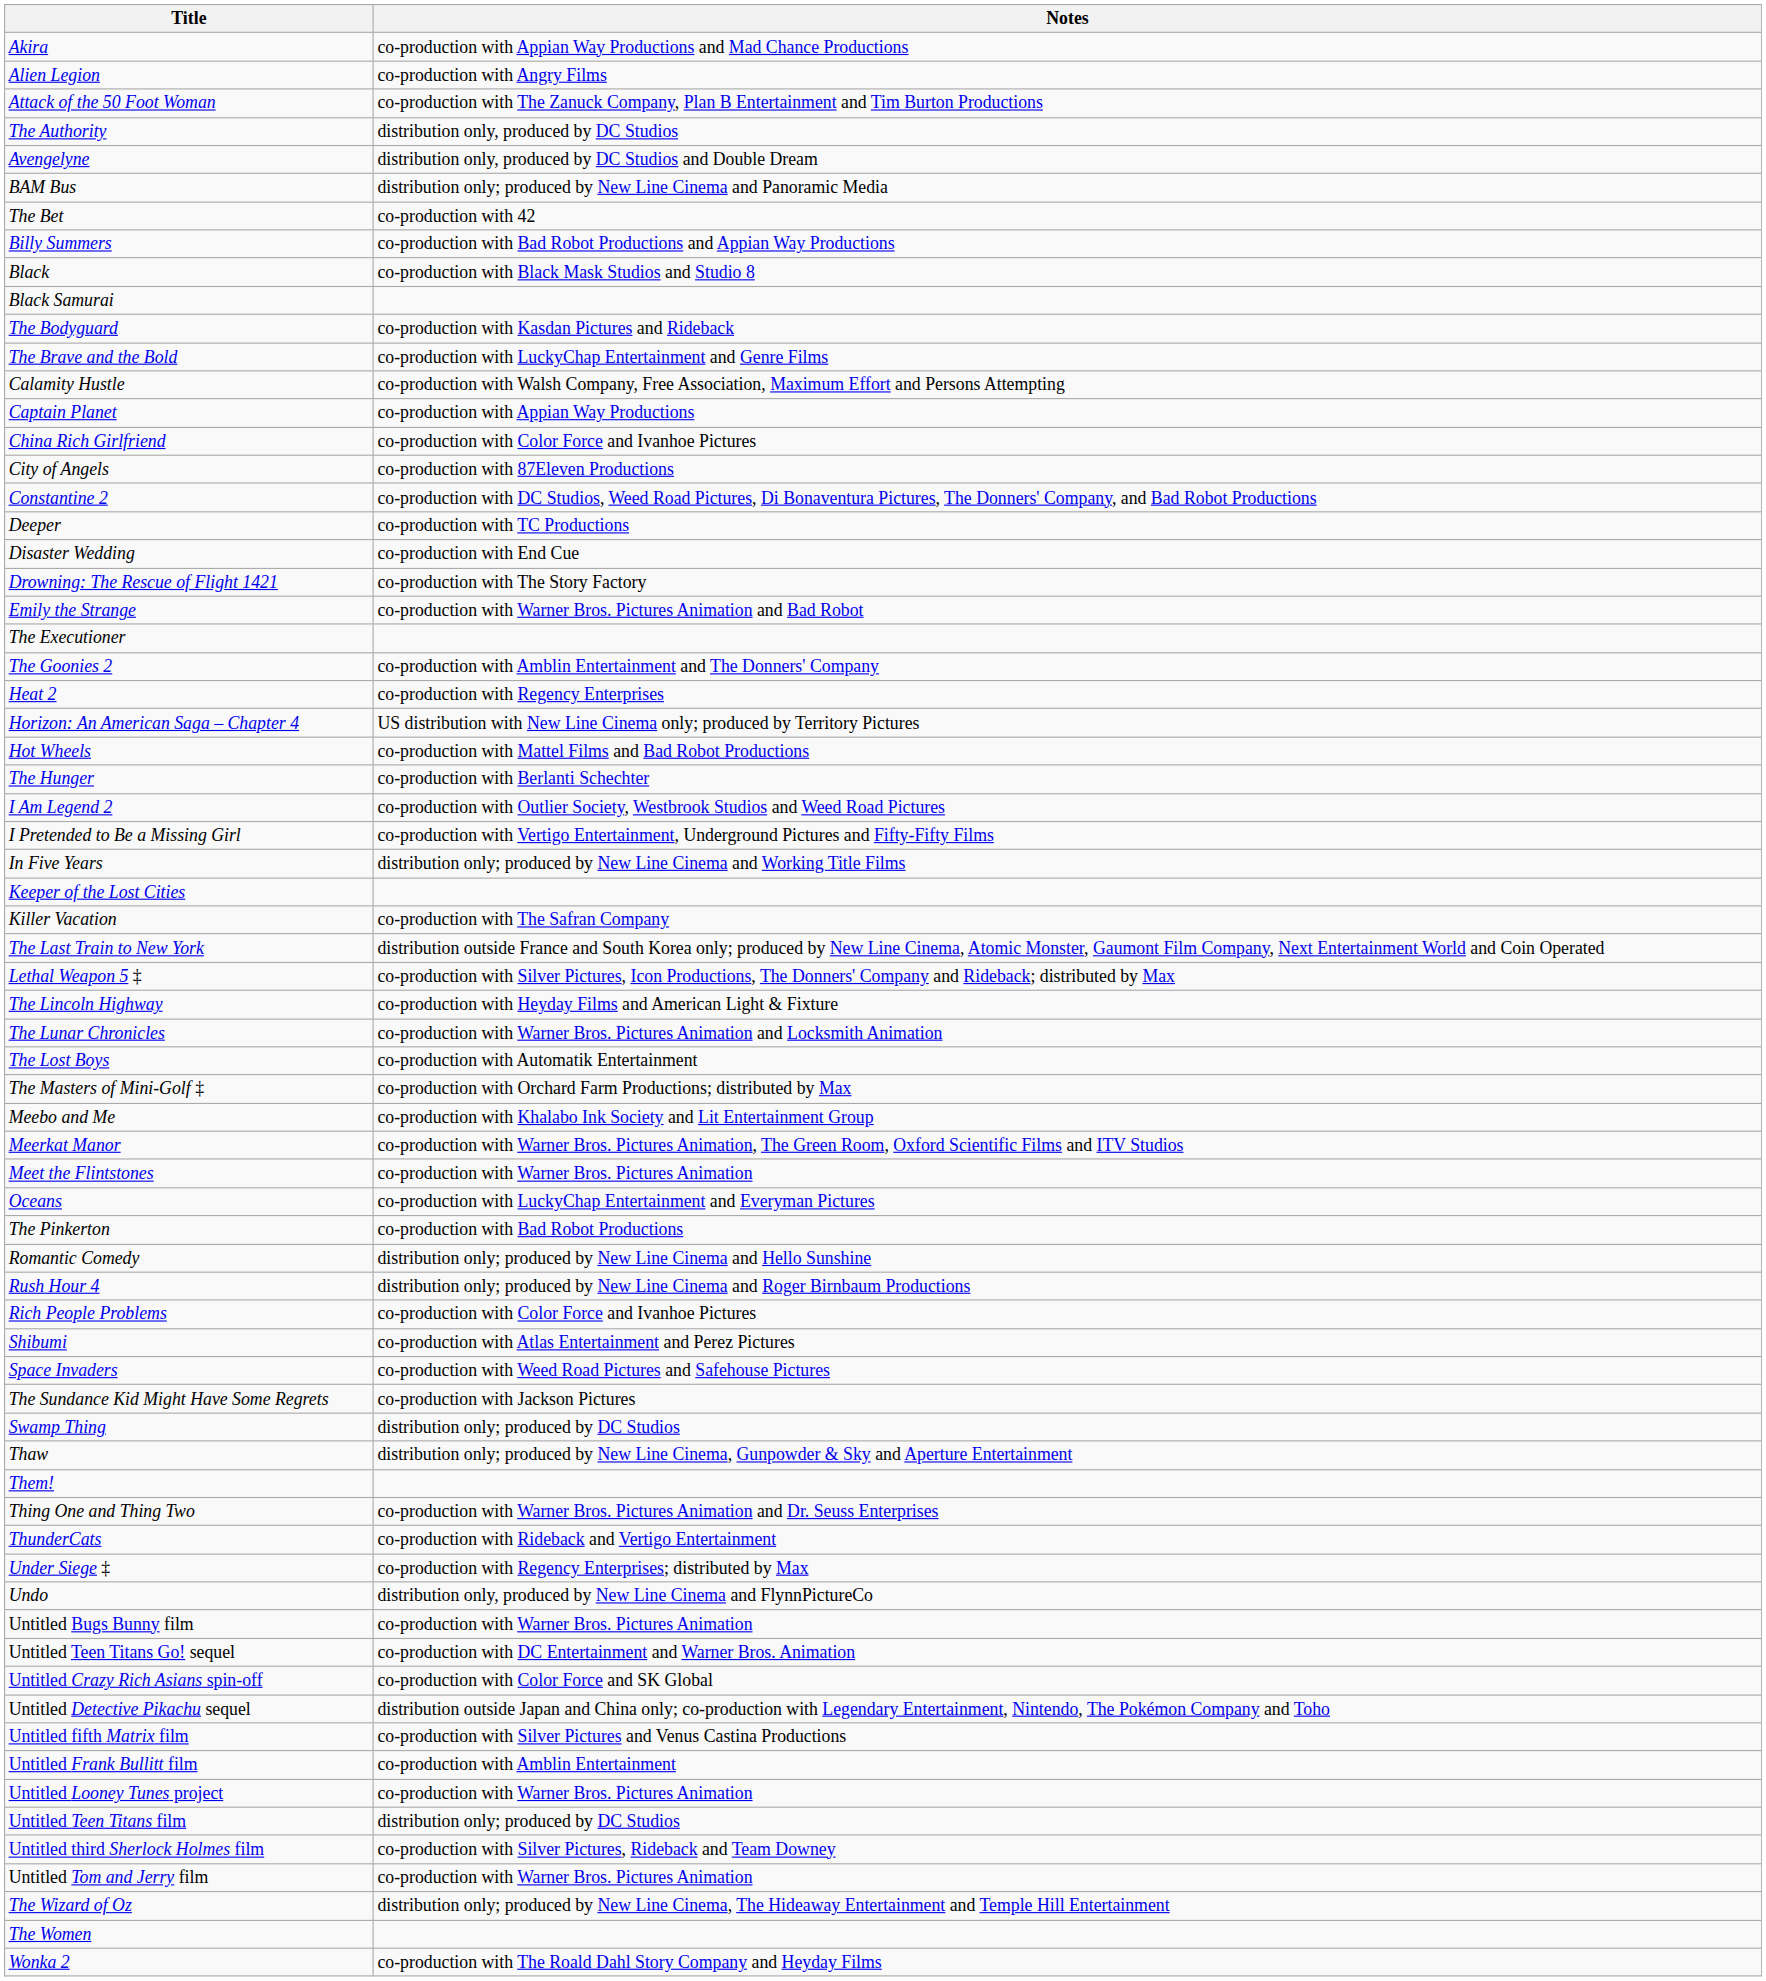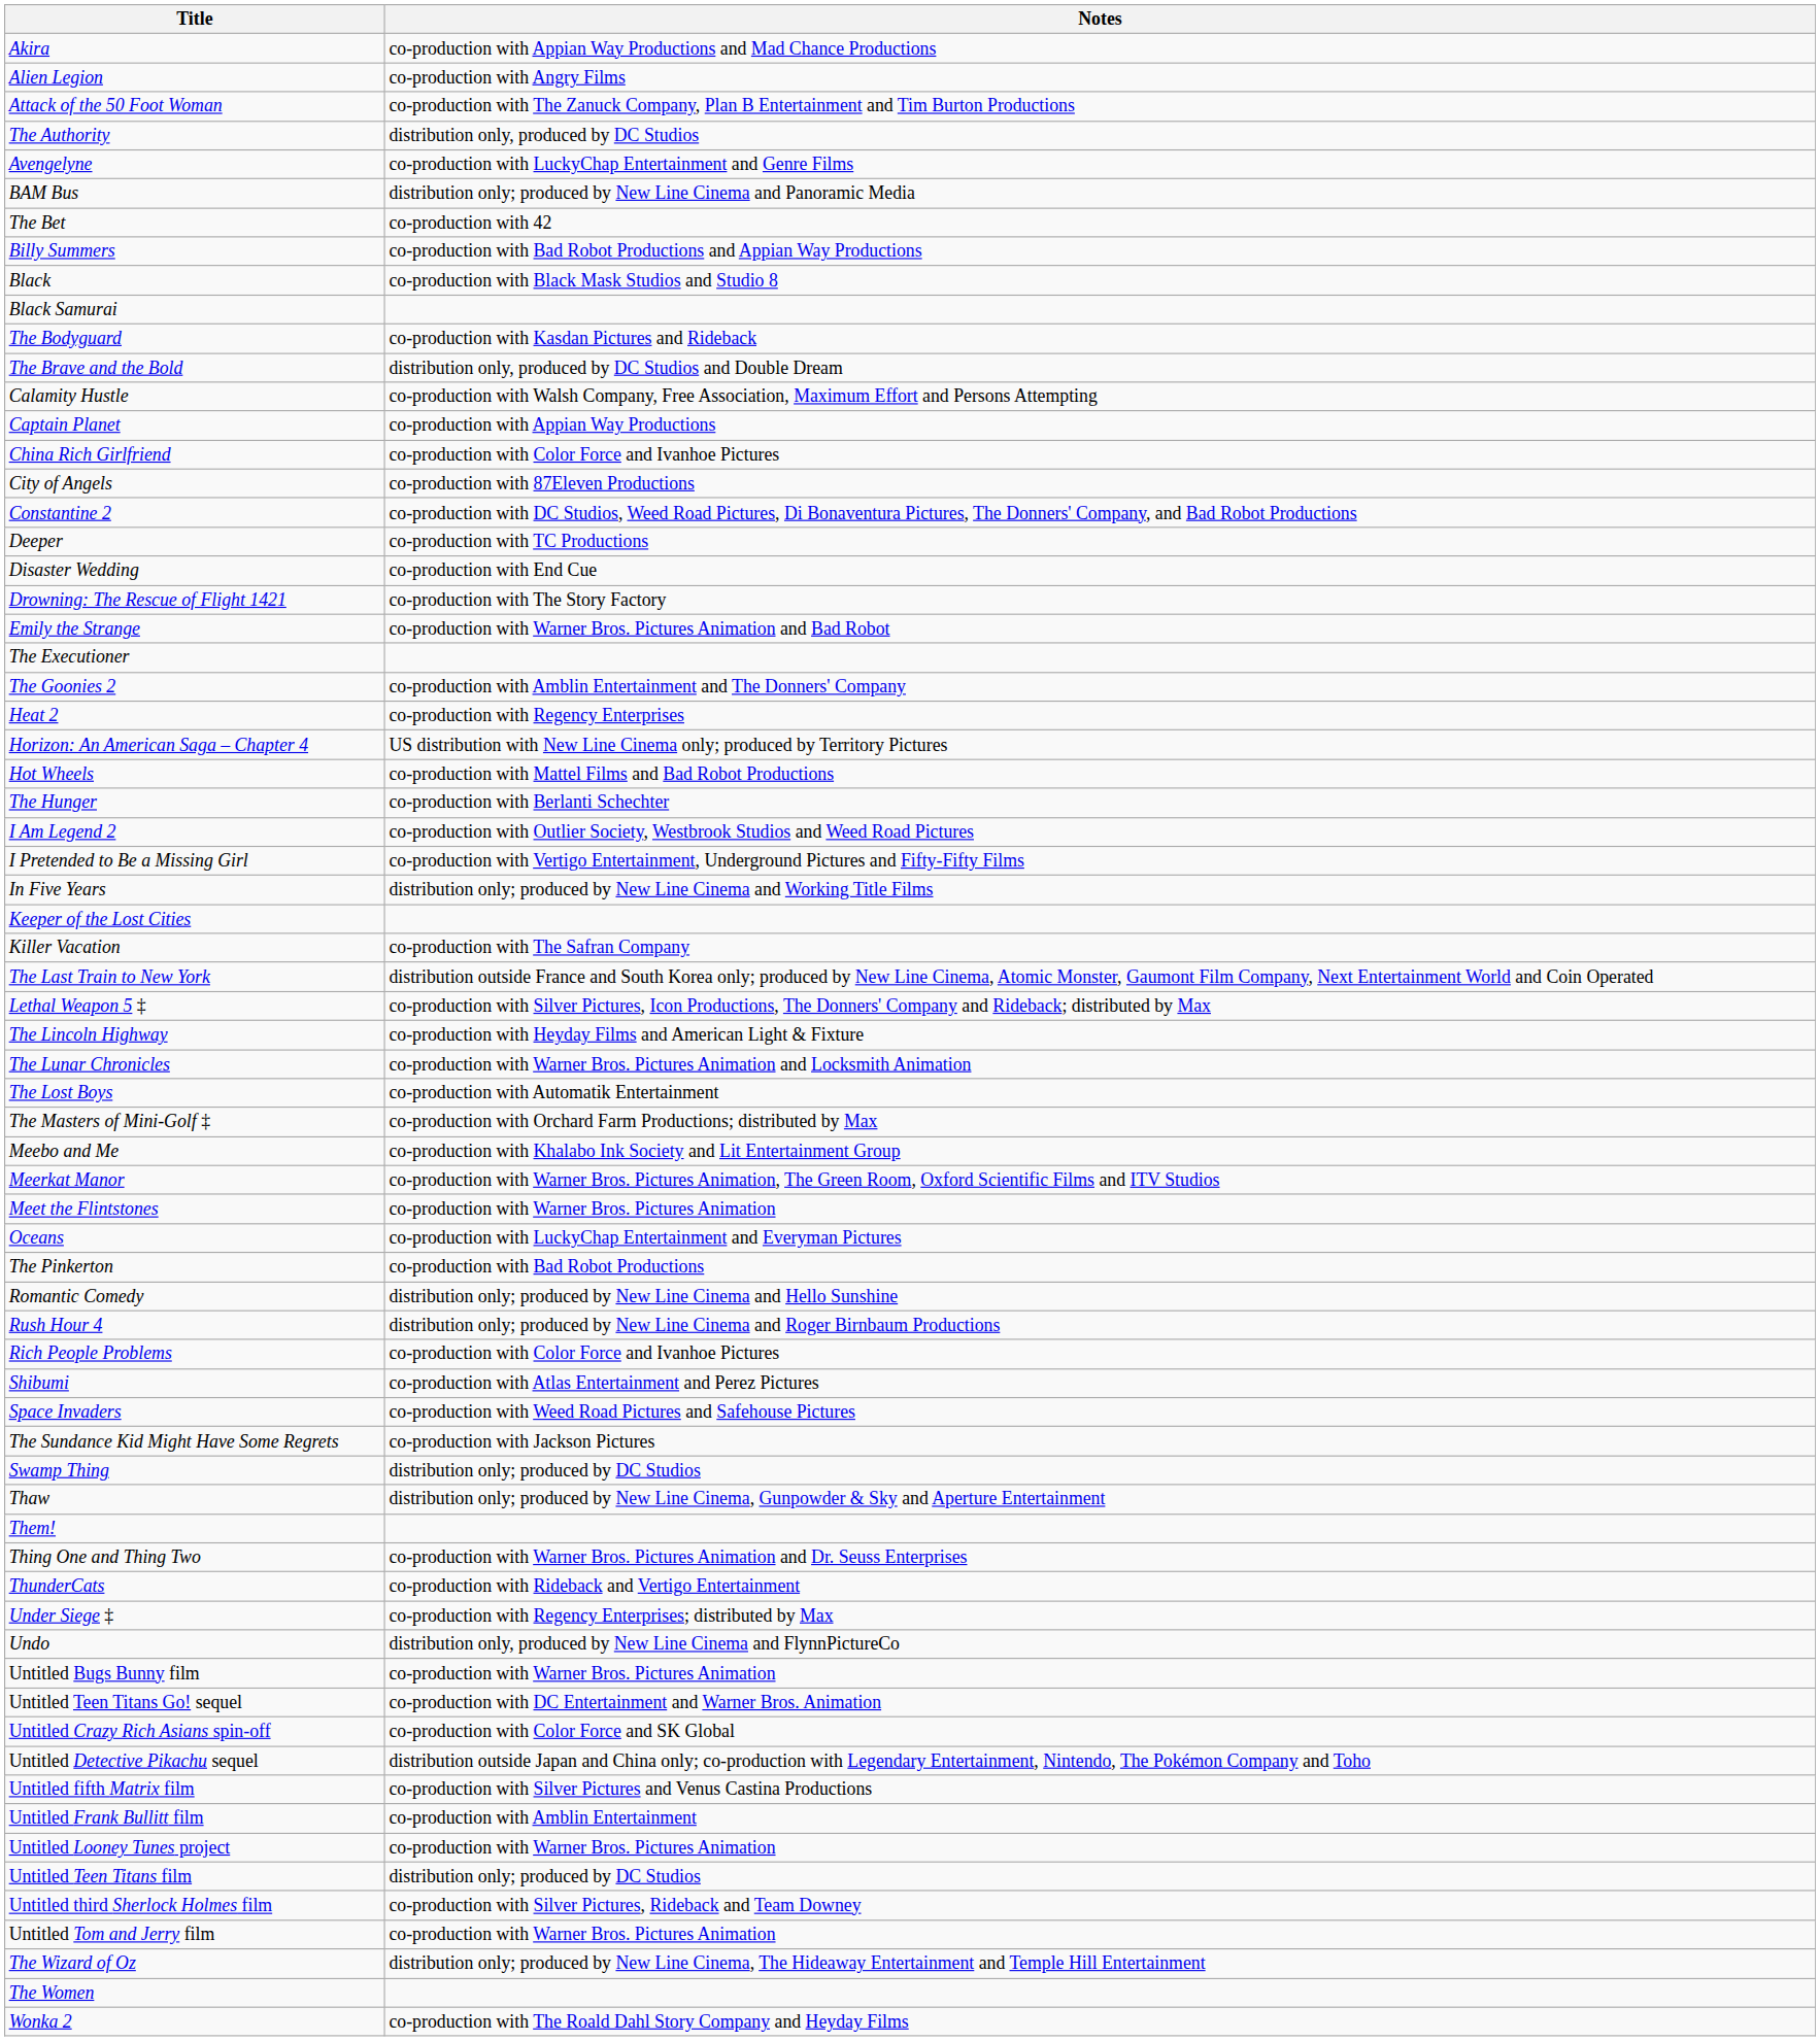 <table class="wikitable sortable" style="width:100%;">
 <tr>
 <th>Title</th>
 <th>Notes</th>
 </tr>
 <tr>
 <td><em><a href='#'>Akira</a></em></td>
 <td>co-production with <a href='#'>Appian Way Productions</a> and <a href='#'>Mad Chance Productions</a></td>
 </tr>
 <tr>
 <td><em><a href='#'>Alien Legion</a></em></td>
 <td>co-production with <a href='#'>Angry Films</a></td>
 </tr>
 <tr>
 <td><em><a href='#'>Attack of the 50 Foot Woman</a></em></td>
 <td>co-production with <a href='#'>The Zanuck Company</a>, <a href='#'>Plan B Entertainment</a> and <a href='#'>Tim Burton Productions</a></td>
 </tr>
 <tr>
 <td><em><a href='#'>The Authority</a></em></td>
 <td>distribution only, produced by <a href='#'>DC Studios</a></td>
 </tr>
 <tr>
 <td><em><a href='#'>Avengelyne</a></em></td>
-<td>distribution only, produced by <a href='#'>DC Studios</a> and Double Dream</td>
+<td>co-production with <a href='#'>LuckyChap Entertainment</a> and <a href='#'>Genre Films</a></td>
 </tr>
 <tr>
 <td><em>BAM Bus</em></td>
 <td>distribution only; produced by <a href='#'>New Line Cinema</a> and Panoramic Media</td>
 </tr>
 <tr>
 <td><em>The Bet</em></td>
 <td>co-production with 42</td>
 </tr>
 <tr>
 <td><em><a href='#'>Billy Summers</a></em></td>
 <td>co-production with <a href='#'>Bad Robot Productions</a> and <a href='#'>Appian Way Productions</a></td>
 </tr>
 <tr>
 <td><em>Black</em></td>
 <td>co-production with <a href='#'>Black Mask Studios</a> and <a href='#'>Studio 8</a></td>
 </tr>
 <tr>
 <td><em>Black Samurai</em></td>
 <td></td>
 </tr>
 <tr>
 <td><em><a href='#'>The Bodyguard</a></em></td>
 <td>co-production with <a href='#'>Kasdan Pictures</a> and <a href='#'>Rideback</a></td>
 </tr>
 <tr>
 <td><em><a href='#'>The Brave and the Bold</a></em></td>
-<td>co-production with <a href='#'>LuckyChap Entertainment</a> and <a href='#'>Genre Films</a></td>
+<td>distribution only, produced by <a href='#'>DC Studios</a> and Double Dream</td>
 </tr>
 <tr>
 <td><em>Calamity Hustle</em></td>
 <td>co-production with Walsh Company, Free Association, <a href='#'>Maximum Effort</a> and Persons Attempting</td>
 </tr>
 <tr>
 <td><em><a href='#'>Captain Planet</a></em></td>
 <td>co-production with <a href='#'>Appian Way Productions</a></td>
 </tr>
 <tr>
 <td><em><a href='#'>China Rich Girlfriend</a></em></td>
 <td>co-production with <a href='#'>Color Force</a> and Ivanhoe Pictures</td>
 </tr>
 <tr>
 <td><em>City of Angels</em></td>
 <td>co-production with <a href='#'>87Eleven Productions</a></td>
 </tr>
 <tr>
 <td><em><a href='#'>Constantine 2</a></em></td>
 <td>co-production with <a href='#'>DC Studios</a>, <a href='#'>Weed Road Pictures</a>, <a href='#'>Di Bonaventura Pictures</a>, <a href='#'>The Donners' Company</a>, and <a href='#'>Bad Robot Productions</a></td>
 </tr>
 <tr>
 <td><em>Deeper</em></td>
 <td>co-production with <a href='#'>TC Productions</a></td>
 </tr>
 <tr>
 <td><em>Disaster Wedding</em></td>
 <td>co-production with End Cue</td>
 </tr>
 <tr>
 <td><em><a href='#'>Drowning: The Rescue of Flight 1421</a></em></td>
 <td>co-production with The Story Factory</td>
 </tr>
 <tr>
 <td><em><a href='#'>Emily the Strange</a></em></td>
 <td>co-production with <a href='#'>Warner Bros. Pictures Animation</a> and <a href='#'>Bad Robot</a></td>
 </tr>
 <tr>
 <td><em>The Executioner</em></td>
 <td></td>
 </tr>
 <tr>
 <td><em><a href='#'>The Goonies 2</a></em></td>
 <td>co-production with <a href='#'>Amblin Entertainment</a> and <a href='#'>The Donners' Company</a></td>
 </tr>
 <tr>
 <td><em><a href='#'>Heat 2</a></em></td>
 <td>co-production with <a href='#'>Regency Enterprises</a></td>
 </tr>
 <tr>
 <td><em><a href='#'>Horizon: An American Saga – Chapter 4</a></em></td>
 <td>US distribution with <a href='#'>New Line Cinema</a> only; produced by Territory Pictures</td>
 </tr>
 <tr>
 <td><em><a href='#'>Hot Wheels</a></em></td>
 <td>co-production with <a href='#'>Mattel Films</a> and <a href='#'>Bad Robot Productions</a></td>
 </tr>
 <tr>
 <td><em><a href='#'>The Hunger</a></em></td>
 <td>co-production with <a href='#'>Berlanti Schechter</a></td>
 </tr>
 <tr>
 <td><em><a href='#'>I Am Legend 2</a></em></td>
 <td>co-production with <a href='#'>Outlier Society</a>, <a href='#'>Westbrook Studios</a> and <a href='#'>Weed Road Pictures</a></td>
 </tr>
 <tr>
 <td><em>I Pretended to Be a Missing Girl</em></td>
 <td>co-production with <a href='#'>Vertigo Entertainment</a>, Underground Pictures and <a href='#'>Fifty-Fifty Films</a></td>
 </tr>
 <tr>
 <td><em>In Five Years</em></td>
 <td>distribution only; produced by <a href='#'>New Line Cinema</a> and <a href='#'>Working Title Films</a></td>
 </tr>
 <tr>
 <td><em><a href='#'>Keeper of the Lost Cities</a></em></td>
 <td></td>
 </tr>
 <tr>
 <td><em>Killer Vacation</em></td>
 <td>co-production with <a href='#'>The Safran Company</a></td>
 </tr>
 <tr>
 <td><em><a href='#'>The Last Train to New York</a></em></td>
 <td>distribution outside France and South Korea only; produced by <a href='#'>New Line Cinema</a>, <a href='#'>Atomic Monster</a>, <a href='#'>Gaumont Film Company</a>, <a href='#'>Next Entertainment World</a> and Coin Operated</td>
 </tr>
 <tr>
 <td><em><a href='#'>Lethal Weapon 5</a></em> ‡</td>
 <td>co-production with <a href='#'>Silver Pictures</a>, <a href='#'>Icon Productions</a>, <a href='#'>The Donners' Company</a> and <a href='#'>Rideback</a>; distributed by <a href='#'>Max</a></td>
 </tr>
 <tr>
 <td><em><a href='#'>The Lincoln Highway</a></em></td>
 <td>co-production with <a href='#'>Heyday Films</a> and American Light & Fixture</td>
 </tr>
 <tr>
 <td><em><a href='#'>The Lunar Chronicles</a></em></td>
 <td>co-production with <a href='#'>Warner Bros. Pictures Animation</a> and <a href='#'>Locksmith Animation</a></td>
 </tr>
 <tr>
 <td><em><a href='#'>The Lost Boys</a></em></td>
 <td>co-production with Automatik Entertainment</td>
 </tr>
 <tr>
 <td><em>The Masters of Mini-Golf</em> ‡</td>
 <td>co-production with Orchard Farm Productions; distributed by <a href='#'>Max</a></td>
 </tr>
 <tr>
 <td><em>Meebo and Me</em></td>
 <td>co-production with <a href='#'>Khalabo Ink Society</a> and <a href='#'>Lit Entertainment Group</a></td>
 </tr>
 <tr>
 <td><em><a href='#'>Meerkat Manor</a></em></td>
 <td>co-production with <a href='#'>Warner Bros. Pictures Animation</a>, <a href='#'>The Green Room</a>, <a href='#'>Oxford Scientific Films</a> and <a href='#'>ITV Studios</a></td>
 </tr>
 <tr>
 <td><em><a href='#'>Meet the Flintstones</a></em></td>
 <td>co-production with <a href='#'>Warner Bros. Pictures Animation</a></td>
 </tr>
 <tr>
 <td><em><a href='#'>Oceans</a></em></td>
 <td>co-production with <a href='#'>LuckyChap Entertainment</a> and <a href='#'>Everyman Pictures</a></td>
 </tr>
 <tr>
 <td><em>The Pinkerton</em></td>
 <td>co-production with <a href='#'>Bad Robot Productions</a></td>
 </tr>
 <tr>
 <td><em>Romantic Comedy</em></td>
 <td>distribution only; produced by <a href='#'>New Line Cinema</a> and <a href='#'>Hello Sunshine</a></td>
 </tr>
 <tr>
 <td><em><a href='#'>Rush Hour 4</a></em></td>
 <td>distribution only; produced by <a href='#'>New Line Cinema</a> and <a href='#'>Roger Birnbaum Productions</a></td>
 </tr>
 <tr>
 <td><em><a href='#'>Rich People Problems</a></em></td>
 <td>co-production with <a href='#'>Color Force</a> and Ivanhoe Pictures</td>
 </tr>
 <tr>
 <td><em><a href='#'>Shibumi</a></em></td>
 <td>co-production with <a href='#'>Atlas Entertainment</a> and Perez Pictures</td>
 </tr>
 <tr>
 <td><em><a href='#'>Space Invaders</a></em></td>
 <td>co-production with <a href='#'>Weed Road Pictures</a> and <a href='#'>Safehouse Pictures</a></td>
 </tr>
 <tr>
 <td><em>The Sundance Kid Might Have Some Regrets</em></td>
 <td>co-production with Jackson Pictures</td>
 </tr>
 <tr>
 <td><em><a href='#'>Swamp Thing</a></em></td>
 <td>distribution only; produced by <a href='#'>DC Studios</a></td>
 </tr>
 <tr>
 <td><em>Thaw</em></td>
 <td>distribution only; produced by <a href='#'>New Line Cinema</a>, <a href='#'>Gunpowder & Sky</a> and <a href='#'>Aperture Entertainment</a></td>
 </tr>
 <tr>
 <td><em><a href='#'>Them!</a></em></td>
 <td></td>
 </tr>
 <tr>
 <td><em>Thing One and Thing Two</em></td>
 <td>co-production with <a href='#'>Warner Bros. Pictures Animation</a> and <a href='#'>Dr. Seuss Enterprises</a></td>
 </tr>
 <tr>
 <td><em><a href='#'>ThunderCats</a></em></td>
 <td>co-production with <a href='#'>Rideback</a> and <a href='#'>Vertigo Entertainment</a></td>
 </tr>
 <tr>
 <td><em><a href='#'>Under Siege</a></em> ‡</td>
 <td>co-production with <a href='#'>Regency Enterprises</a>; distributed by <a href='#'>Max</a></td>
 </tr>
 <tr>
 <td><em>Undo</em></td>
 <td>distribution only, produced by <a href='#'>New Line Cinema</a> and FlynnPictureCo</td>
 </tr>
 <tr>
 <td>Untitled <a href='#'>Bugs Bunny</a> film</td>
 <td>co-production with <a href='#'>Warner Bros. Pictures Animation</a></td>
 </tr>
 <tr>
 <td>Untitled <a href='#'>Teen Titans Go!</a> sequel</td>
 <td>co-production with <a href='#'>DC Entertainment</a> and <a href='#'>Warner Bros. Animation</a></td>
 </tr>
 <tr>
 <td><a href='#'>Untitled <em>Crazy Rich Asians</em> spin-off</a></td>
 <td>co-production with <a href='#'>Color Force</a> and SK Global</td>
 </tr>
 <tr>
 <td>Untitled <em><a href='#'>Detective Pikachu</a></em> sequel</td>
 <td>distribution outside Japan and China only; co-production with <a href='#'>Legendary Entertainment</a>, <a href='#'>Nintendo</a>, <a href='#'>The Pokémon Company</a> and <a href='#'>Toho</a></td>
 </tr>
 <tr>
 <td><a href='#'>Untitled fifth <em>Matrix</em> film</a></td>
 <td>co-production with <a href='#'>Silver Pictures</a> and Venus Castina Productions</td>
 </tr>
 <tr>
 <td><a href='#'>Untitled <em>Frank Bullitt</em> film</a></td>
 <td>co-production with <a href='#'>Amblin Entertainment</a></td>
 </tr>
 <tr>
 <td><a href='#'>Untitled <em>Looney Tunes</em> project</a></td>
 <td>co-production with <a href='#'>Warner Bros. Pictures Animation</a></td>
 </tr>
 <tr>
 <td><a href='#'>Untitled <em>Teen Titans</em> film</a></td>
 <td>distribution only; produced by <a href='#'>DC Studios</a></td>
 </tr>
 <tr>
 <td><a href='#'>Untitled third <em>Sherlock Holmes</em> film</a></td>
 <td>co-production with <a href='#'>Silver Pictures</a>, <a href='#'>Rideback</a> and <a href='#'>Team Downey</a></td>
 </tr>
 <tr>
 <td>Untitled <em><a href='#'>Tom and Jerry</a></em> film</td>
 <td>co-production with <a href='#'>Warner Bros. Pictures Animation</a></td>
 </tr>
 <tr>
 <td><em><a href='#'>The Wizard of Oz</a></em></td>
 <td>distribution only; produced by <a href='#'>New Line Cinema</a>, <a href='#'>The Hideaway Entertainment</a> and <a href='#'>Temple Hill Entertainment</a></td>
 </tr>
 <tr>
 <td><em><a href='#'>The Women</a></em></td>
 <td></td>
 </tr>
 <tr>
 <td><em><a href='#'>Wonka 2</a></em></td>
 <td>co-production with <a href='#'>The Roald Dahl Story Company</a> and <a href='#'>Heyday Films</a></td>
 </tr>
 </table>
